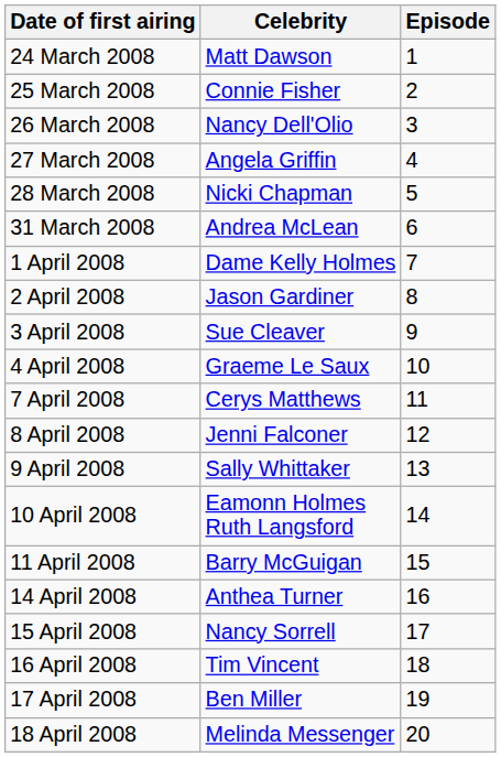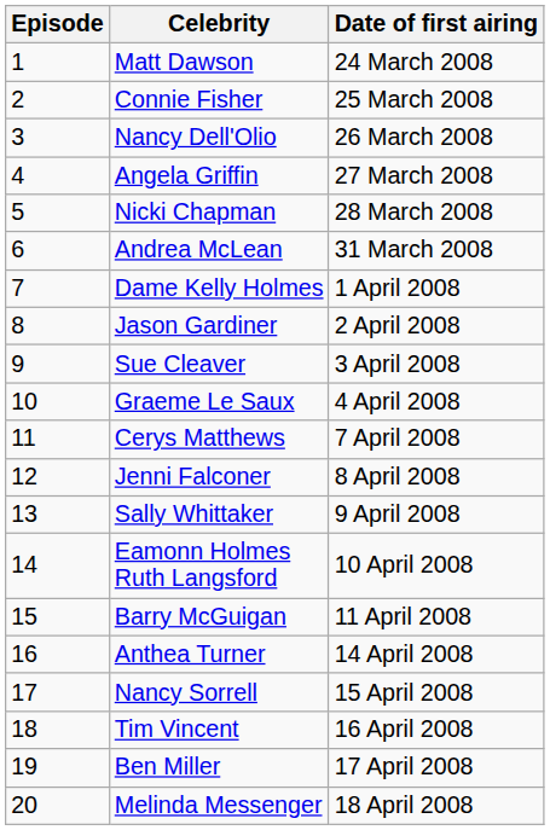 <table class="wikitable">
 <tr>
+<th>Episode</th>
+<th>Celebrity</th>
 <th>Date of first airing</th>
-<th>Celebrity</th>
-<th>Episode</th>
 </tr>
 <tr>
+<td>1</td>
+<td><a href='#'>Matt Dawson</a></td>
 <td>24 March 2008</td>
-<td><a href='#'>Matt Dawson</a></td>
-<td>1</td>
 </tr>
 <tr>
+<td>2</td>
+<td><a href='#'>Connie Fisher</a></td>
 <td>25 March 2008</td>
-<td><a href='#'>Connie Fisher</a></td>
-<td>2</td>
 </tr>
 <tr>
+<td>3</td>
+<td><a href='#'>Nancy Dell'Olio</a></td>
 <td>26 March 2008</td>
-<td><a href='#'>Nancy Dell'Olio</a></td>
-<td>3</td>
 </tr>
 <tr>
+<td>4</td>
+<td><a href='#'>Angela Griffin</a></td>
 <td>27 March 2008</td>
-<td><a href='#'>Angela Griffin</a></td>
-<td>4</td>
 </tr>
 <tr>
+<td>5</td>
+<td><a href='#'>Nicki Chapman</a></td>
 <td>28 March 2008</td>
-<td><a href='#'>Nicki Chapman</a></td>
-<td>5</td>
 </tr>
 <tr>
+<td>6</td>
+<td><a href='#'>Andrea McLean</a></td>
 <td>31 March 2008</td>
-<td><a href='#'>Andrea McLean</a></td>
-<td>6</td>
 </tr>
 <tr>
+<td>7</td>
+<td><a href='#'>Dame Kelly Holmes</a></td>
 <td>1 April 2008</td>
-<td><a href='#'>Dame Kelly Holmes</a></td>
-<td>7</td>
 </tr>
 <tr>
+<td>8</td>
+<td><a href='#'>Jason Gardiner</a></td>
 <td>2 April 2008</td>
-<td><a href='#'>Jason Gardiner</a></td>
-<td>8</td>
 </tr>
 <tr>
+<td>9</td>
+<td><a href='#'>Sue Cleaver</a></td>
 <td>3 April 2008</td>
-<td><a href='#'>Sue Cleaver</a></td>
-<td>9</td>
 </tr>
 <tr>
+<td>10</td>
+<td><a href='#'>Graeme Le Saux</a></td>
 <td>4 April 2008</td>
-<td><a href='#'>Graeme Le Saux</a></td>
-<td>10</td>
 </tr>
 <tr>
+<td>11</td>
+<td><a href='#'>Cerys Matthews</a></td>
 <td>7 April 2008</td>
-<td><a href='#'>Cerys Matthews</a></td>
-<td>11</td>
 </tr>
 <tr>
+<td>12</td>
+<td><a href='#'>Jenni Falconer</a></td>
 <td>8 April 2008</td>
-<td><a href='#'>Jenni Falconer</a></td>
-<td>12</td>
 </tr>
 <tr>
+<td>13</td>
+<td><a href='#'>Sally Whittaker</a></td>
 <td>9 April 2008</td>
-<td><a href='#'>Sally Whittaker</a></td>
-<td>13</td>
 </tr>
 <tr>
+<td>14</td>
+<td><a href='#'>Eamonn Holmes</a><br><a href='#'>Ruth Langsford</a></td>
 <td>10 April 2008</td>
-<td><a href='#'>Eamonn Holmes</a><br><a href='#'>Ruth Langsford</a></td>
-<td>14</td>
 </tr>
 <tr>
+<td>15</td>
+<td><a href='#'>Barry McGuigan</a></td>
 <td>11 April 2008</td>
-<td><a href='#'>Barry McGuigan</a></td>
-<td>15</td>
 </tr>
 <tr>
+<td>16</td>
+<td><a href='#'>Anthea Turner</a></td>
 <td>14 April 2008</td>
-<td><a href='#'>Anthea Turner</a></td>
-<td>16</td>
 </tr>
 <tr>
+<td>17</td>
+<td><a href='#'>Nancy Sorrell</a></td>
 <td>15 April 2008</td>
-<td><a href='#'>Nancy Sorrell</a></td>
-<td>17</td>
 </tr>
 <tr>
+<td>18</td>
+<td><a href='#'>Tim Vincent</a></td>
 <td>16 April 2008</td>
-<td><a href='#'>Tim Vincent</a></td>
-<td>18</td>
 </tr>
 <tr>
+<td>19</td>
+<td><a href='#'>Ben Miller</a></td>
 <td>17 April 2008</td>
-<td><a href='#'>Ben Miller</a></td>
-<td>19</td>
 </tr>
 <tr>
+<td>20</td>
+<td><a href='#'>Melinda Messenger</a></td>
 <td>18 April 2008</td>
-<td><a href='#'>Melinda Messenger</a></td>
-<td>20</td>
 </tr>
 </table>
